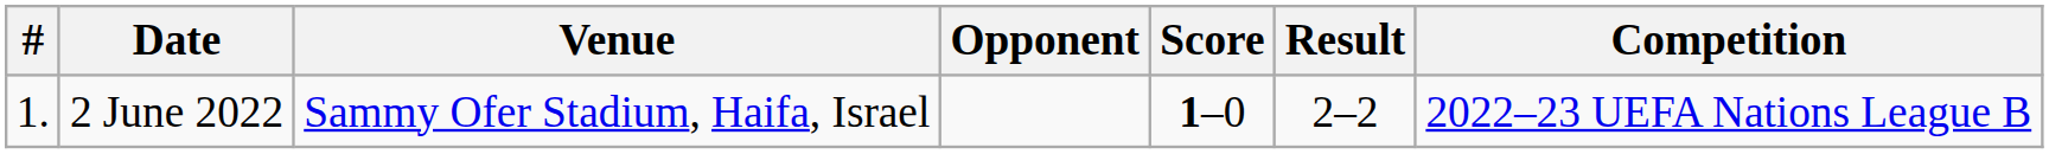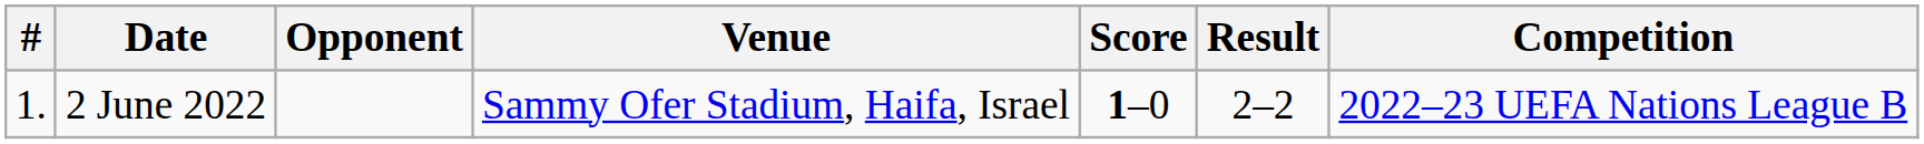 <table class="wikitable sortable">
 <tr>
 <th>#</th>
 <th>Date</th>
+<th>Opponent</th>
 <th>Venue</th>
-<th>Opponent</th>
 <th>Score</th>
 <th>Result</th>
 <th>Competition</th>
 </tr>
 <tr>
 <td>1.</td>
 <td>2 June 2022</td>
+<td></td>
 <td><a href='#'>Sammy Ofer Stadium</a>, <a href='#'>Haifa</a>, Israel</td>
-<td></td>
 <td align="center"><strong>1</strong>–0</td>
 <td align="center">2–2</td>
 <td><a href='#'>2022–23 UEFA Nations League B</a></td>
 </tr>
 </table>
